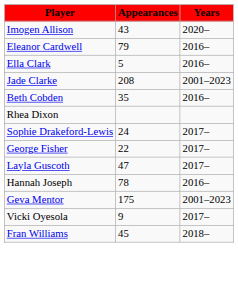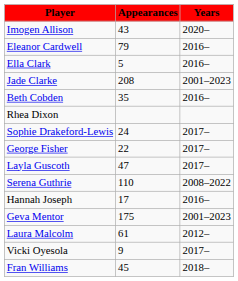 <table class="wikitable collapsible" border="1">
 <tr>
 <th style="background:red;"><span>Player</span></th>
 <th style="background:red;"><span>Appearances</span></th>
 <th style="background:red;"><span>Years</span></th>
 </tr>
 <tr>
 <td><a href='#'>Imogen Allison</a></td>
 <td>43</td>
 <td>2020–</td>
 </tr>
 <tr>
 <td><a href='#'>Eleanor Cardwell</a></td>
 <td>79</td>
 <td>2016–</td>
 </tr>
 <tr>
 <td><a href='#'>Ella Clark</a></td>
 <td>5</td>
 <td>2016–</td>
 </tr>
 <tr>
 <td><a href='#'>Jade Clarke</a></td>
 <td>208</td>
 <td>2001–2023</td>
 </tr>
 <tr>
 <td><a href='#'>Beth Cobden</a></td>
 <td>35</td>
 <td>2016–</td>
 </tr>
 <tr>
 <td>Rhea Dixon</td>
 <td></td>
 <td></td>
 </tr>
 <tr>
 <td><a href='#'>Sophie Drakeford-Lewis</a></td>
 <td>24</td>
 <td>2017–</td>
 </tr>
 <tr>
 <td><a href='#'>George Fisher</a></td>
 <td>22</td>
 <td>2017–</td>
 </tr>
 <tr>
 <td><a href='#'>Layla Guscoth</a></td>
 <td>47</td>
 <td>2017–</td>
 </tr>
 <tr>
+<td><a href='#'>Serena Guthrie</a></td>
+<td>110</td>
+<td>2008–2022</td>
+</tr>
+<tr>
 <td>Hannah Joseph</td>
-<td>78</td>
+<td>17</td>
 <td>2016–</td>
 </tr>
 <tr>
 <td><a href='#'>Geva Mentor</a></td>
 <td>175</td>
 <td>2001–2023</td>
+</tr>
+<tr>
+<td><a href='#'>Laura Malcolm</a></td>
+<td>61</td>
+<td>2012–</td>
 </tr>
 <tr>
 <td>Vicki Oyesola</td>
 <td>9</td>
 <td>2017–</td>
 </tr>
 <tr>
 <td><a href='#'>Fran Williams</a></td>
 <td>45</td>
 <td>2018–</td>
 </tr>
 </table>
